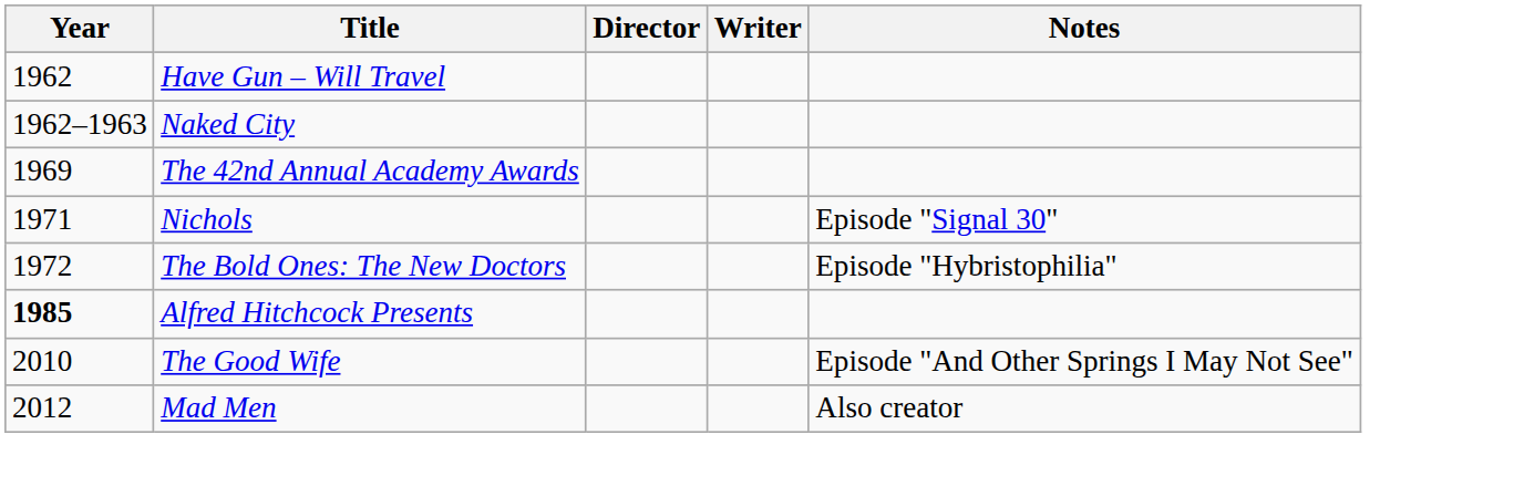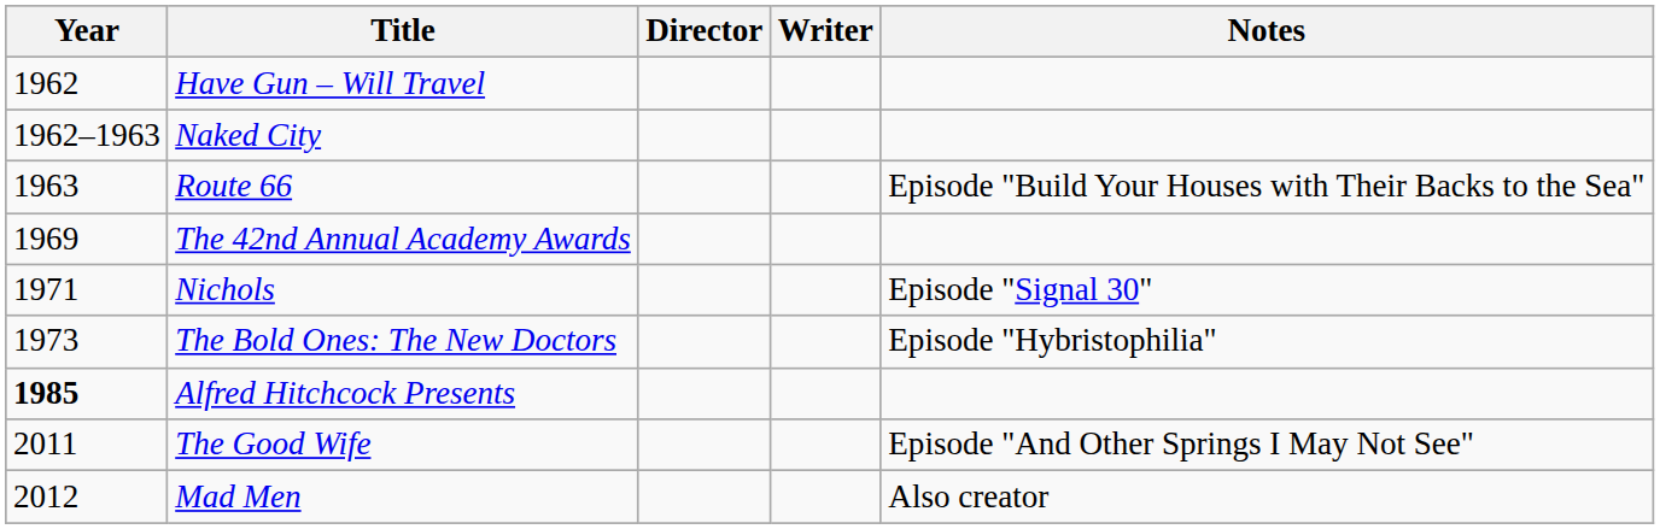 <table class="wikitable">
 <tr>
 <th>Year</th>
 <th>Title</th>
 <th>Director</th>
 <th>Writer</th>
 <th>Notes</th>
 </tr>
 <tr>
 <td>1962</td>
 <td><em><a href='#'>Have Gun – Will Travel</a></em></td>
 <td></td>
 <td></td>
 <td></td>
 </tr>
 <tr>
 <td>1962–1963</td>
 <td><em><a href='#'>Naked City</a></em></td>
 <td></td>
 <td></td>
 <td></td>
 </tr>
 <tr>
+<td>1963</td>
+<td><em><a href='#'>Route 66</a></em></td>
+<td></td>
+<td></td>
+<td>Episode "Build Your Houses with Their Backs to the Sea"</td>
+</tr>
+<tr>
 <td>1969</td>
 <td><em><a href='#'>The 42nd Annual Academy Awards</a></em></td>
 <td></td>
 <td></td>
 <td></td>
 </tr>
 <tr>
 <td>1971</td>
 <td><em><a href='#'>Nichols</a></em></td>
 <td></td>
 <td></td>
 <td>Episode "<a href='#'>Signal 30</a>"</td>
 </tr>
 <tr>
-<td>1972</td>
+<td>1973</td>
 <td><em><a href='#'>The Bold Ones: The New Doctors</a></em></td>
 <td></td>
 <td></td>
 <td>Episode "Hybristophilia"</td>
 </tr>
 <tr>
 <td><strong>1985</strong></td>
 <td><em><a href='#'>Alfred Hitchcock Presents</a></em></td>
 <td></td>
 <td></td>
 <td></td>
 </tr>
 <tr>
-<td>2010</td>
+<td>2011</td>
 <td><em><a href='#'>The Good Wife</a></em></td>
 <td></td>
 <td></td>
 <td>Episode "And Other Springs I May Not See"</td>
 </tr>
 <tr>
 <td>2012</td>
 <td><em><a href='#'>Mad Men</a></em></td>
 <td></td>
 <td></td>
 <td>Also creator</td>
 </tr>
 </table>
